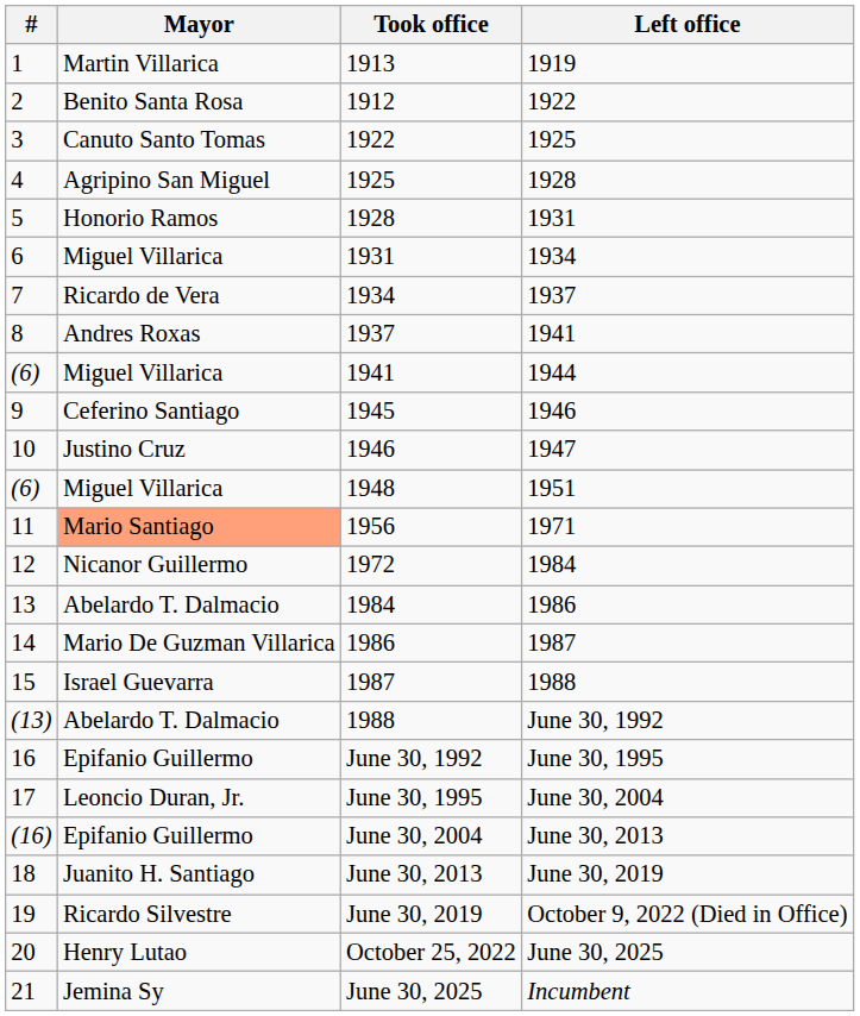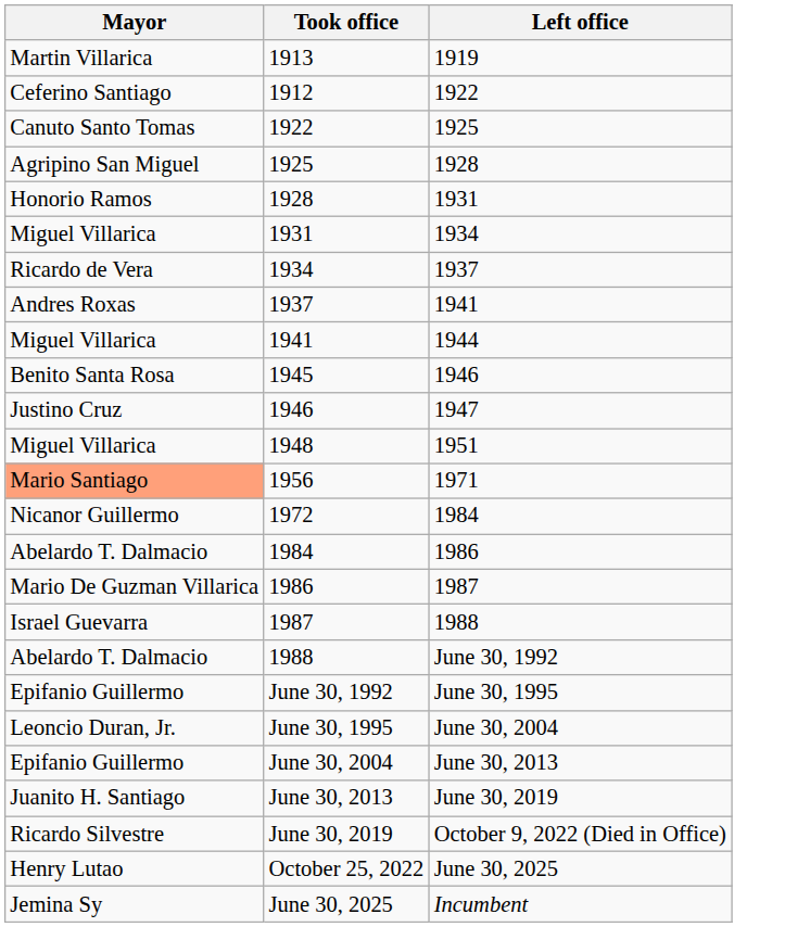 <table class="wikitable">
 <tr>
-<th>#</th>
 <th>Mayor</th>
 <th>Took office</th>
 <th>Left office</th>
 </tr>
 <tr>
-<td>1</td>
 <td>Martin Villarica</td>
 <td>1913</td>
 <td>1919</td>
 </tr>
 <tr>
-<td>2</td>
-<td>Benito Santa Rosa</td>
+<td>Ceferino Santiago</td>
 <td>1912</td>
 <td>1922</td>
 </tr>
 <tr>
-<td>3</td>
 <td>Canuto Santo Tomas</td>
 <td>1922</td>
 <td>1925</td>
 </tr>
 <tr>
-<td>4</td>
 <td>Agripino San Miguel</td>
 <td>1925</td>
 <td>1928</td>
 </tr>
 <tr>
-<td>5</td>
 <td>Honorio Ramos</td>
 <td>1928</td>
 <td>1931</td>
 </tr>
 <tr>
-<td>6</td>
 <td>Miguel Villarica</td>
 <td>1931</td>
 <td>1934</td>
 </tr>
 <tr>
-<td>7</td>
 <td>Ricardo de Vera</td>
 <td>1934</td>
 <td>1937</td>
 </tr>
 <tr>
-<td>8</td>
 <td>Andres Roxas</td>
 <td>1937</td>
 <td>1941</td>
 </tr>
 <tr>
-<td><em>(6)</em></td>
 <td>Miguel Villarica</td>
 <td>1941</td>
 <td>1944</td>
 </tr>
 <tr>
-<td>9</td>
-<td>Ceferino Santiago</td>
+<td>Benito Santa Rosa</td>
 <td>1945</td>
 <td>1946</td>
 </tr>
 <tr>
-<td>10</td>
 <td>Justino Cruz</td>
 <td>1946</td>
 <td>1947</td>
 </tr>
 <tr>
-<td><em>(6)</em></td>
 <td>Miguel Villarica</td>
 <td>1948</td>
 <td>1951</td>
 </tr>
 <tr>
-<td>11</td>
 <td style="background: lightsalmon;">Mario Santiago</td>
 <td>1956</td>
 <td>1971</td>
 </tr>
 <tr>
-<td>12</td>
 <td>Nicanor Guillermo</td>
 <td>1972</td>
 <td>1984</td>
 </tr>
 <tr>
-<td>13</td>
 <td>Abelardo T. Dalmacio</td>
 <td>1984</td>
 <td>1986</td>
 </tr>
 <tr>
-<td>14</td>
 <td>Mario De Guzman Villarica</td>
 <td>1986</td>
 <td>1987</td>
 </tr>
 <tr>
-<td>15</td>
 <td>Israel Guevarra</td>
 <td>1987</td>
 <td>1988</td>
 </tr>
 <tr>
-<td><em>(13)</em></td>
 <td>Abelardo T. Dalmacio</td>
 <td>1988</td>
 <td>June 30, 1992</td>
 </tr>
 <tr>
-<td>16</td>
 <td>Epifanio Guillermo</td>
 <td>June 30, 1992</td>
 <td>June 30, 1995</td>
 </tr>
 <tr>
-<td>17</td>
 <td>Leoncio Duran, Jr.</td>
 <td>June 30, 1995</td>
 <td>June 30, 2004</td>
 </tr>
 <tr>
-<td><em>(16)</em></td>
 <td>Epifanio Guillermo</td>
 <td>June 30, 2004</td>
 <td>June 30, 2013</td>
 </tr>
 <tr>
-<td>18</td>
 <td>Juanito H. Santiago</td>
 <td>June 30, 2013</td>
 <td>June 30, 2019</td>
 </tr>
 <tr>
-<td>19</td>
 <td>Ricardo Silvestre</td>
 <td>June 30, 2019</td>
 <td>October 9, 2022 (Died in Office)</td>
 </tr>
 <tr>
-<td>20</td>
 <td>Henry Lutao</td>
 <td>October 25, 2022</td>
 <td>June 30, 2025</td>
 </tr>
 <tr>
-<td>21</td>
 <td>Jemina Sy</td>
 <td>June 30, 2025</td>
 <td><em> Incumbent</em></td>
 </tr>
 </table>
